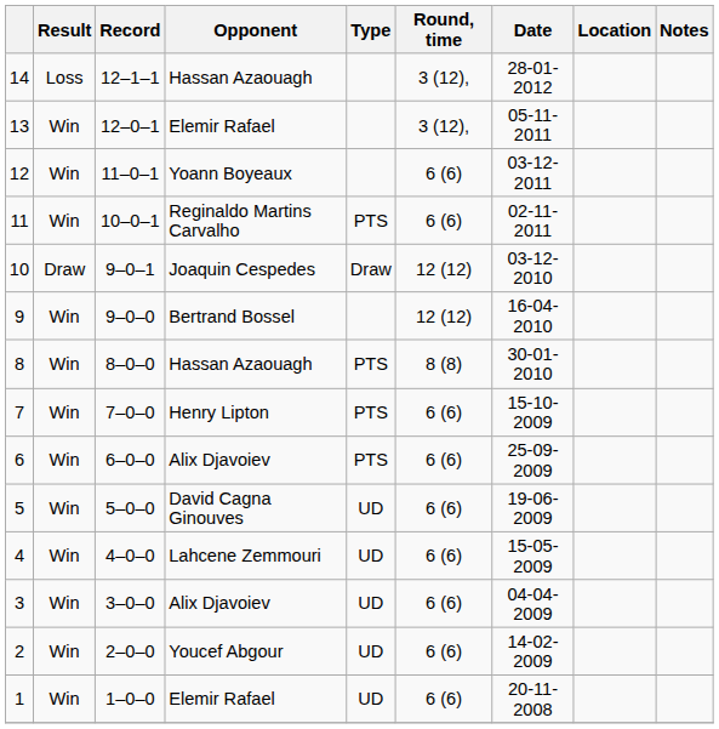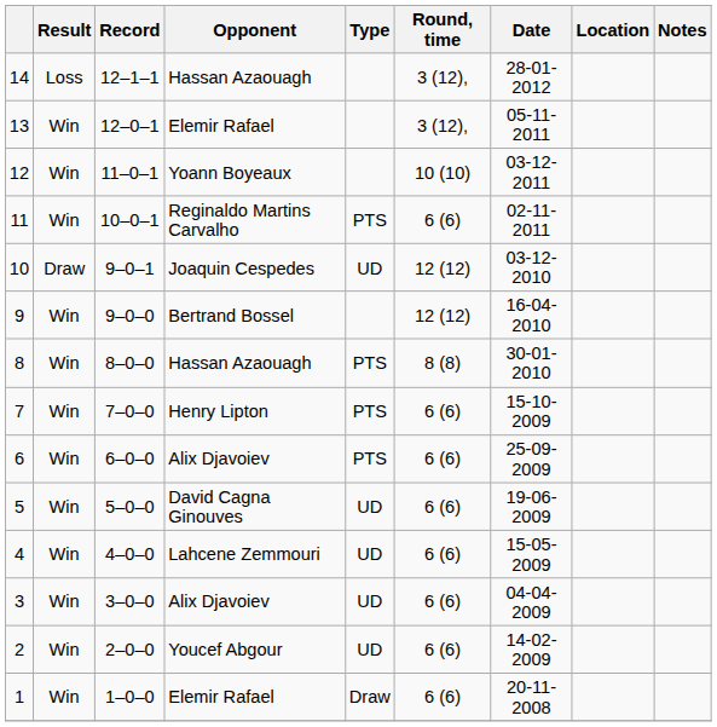 <table class="wikitable" style="text-align:center; font-size:95%">
 <tr>
 <th></th>
 <th>Result</th>
 <th>Record</th>
 <th>Opponent</th>
 <th>Type</th>
 <th>Round, time</th>
 <th>Date</th>
 <th>Location</th>
 <th>Notes</th>
 </tr>
 <tr>
 <td>14</td>
 <td>Loss</td>
 <td>12–1–1</td>
 <td style="text-align:left;"> Hassan Azaouagh</td>
 <td></td>
 <td>3 (12), </td>
 <td>28-01-2012</td>
 <td style="text-align:left;"></td>
 <td style="text-align:left;"></td>
 </tr>
 <tr>
 <td>13</td>
 <td>Win</td>
 <td>12–0–1</td>
 <td style="text-align:left;"> Elemir Rafael</td>
 <td></td>
 <td>3 (12), </td>
 <td>05-11-2011</td>
 <td style="text-align:left;"></td>
 <td style="text-align:left;"></td>
 </tr>
 <tr>
 <td>12</td>
 <td>Win</td>
 <td>11–0–1</td>
 <td style="text-align:left;"> Yoann Boyeaux</td>
 <td></td>
-<td>6 (6)</td>
+<td>10 (10)</td>
 <td>03-12-2011</td>
 <td style="text-align:left;"></td>
 <td style="text-align:left;"></td>
 </tr>
 <tr>
 <td>11</td>
 <td>Win</td>
 <td>10–0–1</td>
 <td style="text-align:left;"> Reginaldo Martins Carvalho</td>
 <td>PTS</td>
 <td>6 (6)</td>
 <td>02-11-2011</td>
 <td style="text-align:left;"></td>
 <td style="text-align:left;"></td>
 </tr>
 <tr>
 <td>10</td>
 <td>Draw</td>
 <td>9–0–1</td>
 <td style="text-align:left;"> Joaquin Cespedes</td>
-<td>Draw</td>
+<td>UD</td>
 <td>12 (12)</td>
 <td>03-12-2010</td>
 <td style="text-align:left;"></td>
 <td style="text-align:left;"></td>
 </tr>
 <tr>
 <td>9</td>
 <td>Win</td>
 <td>9–0–0</td>
 <td style="text-align:left;"> Bertrand Bossel</td>
 <td></td>
 <td>12 (12)</td>
 <td>16-04-2010</td>
 <td style="text-align:left;"></td>
 <td style="text-align:left;"></td>
 </tr>
 <tr>
 <td>8</td>
 <td>Win</td>
 <td>8–0–0</td>
 <td style="text-align:left;"> Hassan Azaouagh</td>
 <td>PTS</td>
 <td>8 (8)</td>
 <td>30-01-2010</td>
 <td style="text-align:left;"></td>
 <td style="text-align:left;"></td>
 </tr>
 <tr>
 <td>7</td>
 <td>Win</td>
 <td>7–0–0</td>
 <td style="text-align:left;"> Henry Lipton</td>
 <td>PTS</td>
 <td>6 (6)</td>
 <td>15-10-2009</td>
 <td style="text-align:left;"></td>
 <td style="text-align:left;"></td>
 </tr>
 <tr>
 <td>6</td>
 <td>Win</td>
 <td>6–0–0</td>
 <td style="text-align:left;"> Alix Djavoiev</td>
 <td>PTS</td>
 <td>6 (6)</td>
 <td>25-09-2009</td>
 <td style="text-align:left;"></td>
 <td style="text-align:left;"></td>
 </tr>
 <tr>
 <td>5</td>
 <td>Win</td>
 <td>5–0–0</td>
 <td style="text-align:left;"> David Cagna Ginouves</td>
 <td>UD</td>
 <td>6 (6)</td>
 <td>19-06-2009</td>
 <td style="text-align:left;"></td>
 <td style="text-align:left;"></td>
 </tr>
 <tr>
 <td>4</td>
 <td>Win</td>
 <td>4–0–0</td>
 <td style="text-align:left;"> Lahcene Zemmouri</td>
 <td>UD</td>
 <td>6 (6)</td>
 <td>15-05-2009</td>
 <td style="text-align:left;"></td>
 <td style="text-align:left;"></td>
 </tr>
 <tr>
 <td>3</td>
 <td>Win</td>
 <td>3–0–0</td>
 <td style="text-align:left;"> Alix Djavoiev</td>
 <td>UD</td>
 <td>6 (6)</td>
 <td>04-04-2009</td>
 <td style="text-align:left;"></td>
 <td style="text-align:left;"></td>
 </tr>
 <tr>
 <td>2</td>
 <td>Win</td>
 <td>2–0–0</td>
 <td style="text-align:left;"> Youcef Abgour</td>
 <td>UD</td>
 <td>6 (6)</td>
 <td>14-02-2009</td>
 <td style="text-align:left;"></td>
 <td style="text-align:left;"></td>
 </tr>
 <tr>
 <td>1</td>
 <td>Win</td>
 <td>1–0–0</td>
 <td style="text-align:left;"> Elemir Rafael</td>
-<td>UD</td>
+<td>Draw</td>
 <td>6 (6)</td>
 <td>20-11-2008</td>
 <td style="text-align:left;"></td>
 <td style="text-align:left;"></td>
 </tr>
 <tr>
 </tr>
 </table>
